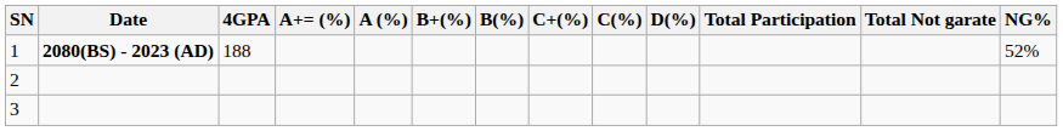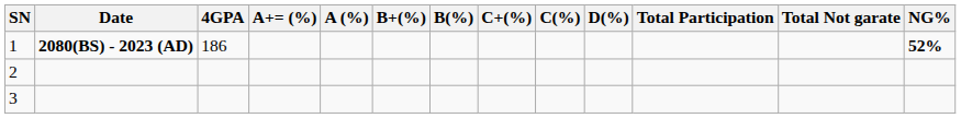 <table class="wikitable sortable">
 <tr>
 <th>SN</th>
 <th>Date</th>
 <th>4GPA</th>
 <th>A+= (%)</th>
 <th>A (%)</th>
 <th>B+(%)</th>
 <th>B(%)</th>
 <th>C+(%)</th>
 <th>C(%)</th>
 <th>D(%)</th>
 <th>Total Participation</th>
 <th>Total Not garate</th>
 <th>NG%</th>
 </tr>
 <tr>
 <td>1</td>
 <td><strong>2080(BS) - 2023 (AD)</strong></td>
-<td>188</td>
+<td>186</td>
 <td></td>
 <td></td>
 <td></td>
 <td></td>
 <td></td>
 <td></td>
 <td></td>
 <td></td>
 <td></td>
-<td>52%</td>
+<td><strong>52%</strong></td>
 </tr>
 <tr>
 <td>2</td>
 <td></td>
 <td></td>
 <td></td>
 <td></td>
 <td></td>
 <td></td>
 <td></td>
 <td></td>
 <td></td>
 <td></td>
 <td></td>
 <td></td>
 </tr>
 <tr>
 <td>3</td>
 <td></td>
 <td></td>
 <td></td>
 <td></td>
 <td></td>
 <td></td>
 <td></td>
 <td></td>
 <td></td>
 <td></td>
 <td></td>
 <td></td>
 </tr>
 </table>
